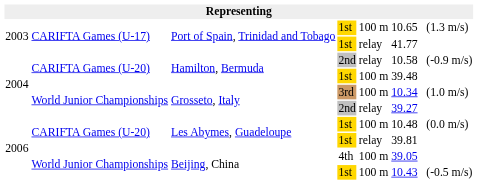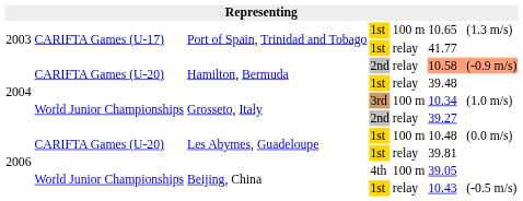 <table>
 <tr>
 <th bgcolor="#eeeeee" colspan="6">Representing </th>
 </tr>
 <tr>
 <td rowspan = "2">2003</td>
 <td rowspan = "2"><a href='#'>CARIFTA Games (U-17)</a></td>
 <td rowspan = "2"><a href='#'>Port of Spain</a>, <a href='#'>Trinidad and Tobago</a></td>
 <td bgcolor=gold>1st</td>
 <td>100 m</td>
 <td>10.65   (1.3 m/s)</td>
 </tr>
 <tr>
 <td bgcolor=gold>1st</td>
 <td> relay</td>
 <td>41.77</td>
 </tr>
 <tr>
 <td rowspan = "4">2004</td>
 <td rowspan = "2"><a href='#'>CARIFTA Games (U-20)</a></td>
 <td rowspan = "2"><a href='#'>Hamilton</a>, <a href='#'>Bermuda</a></td>
 <td bgcolor=silver>2nd</td>
 <td> relay</td>
-<td>10.58   (-0.9 m/s)</td>
+<td style="background: lightsalmon;">10.58   (-0.9 m/s)</td>
 </tr>
 <tr>
 <td bgcolor=gold>1st</td>
-<td>100 m</td>
+<td> relay</td>
 <td>39.48</td>
 </tr>
 <tr>
 <td rowspan = "2"><a href='#'>World Junior Championships</a></td>
 <td rowspan = "2"><a href='#'>Grosseto</a>, <a href='#'>Italy</a></td>
 <td bgcolor=cc9966>3rd</td>
 <td>100 m</td>
 <td><a href='#'>10.34</a>   (1.0 m/s)</td>
 </tr>
 <tr>
 <td bgcolor=silver>2nd</td>
 <td> relay</td>
 <td><a href='#'>39.27</a></td>
 </tr>
 <tr>
 <td rowspan = "4">2006</td>
 <td rowspan = "2"><a href='#'>CARIFTA Games (U-20)</a></td>
 <td rowspan = "2"><a href='#'>Les Abymes</a>, <a href='#'>Guadeloupe</a></td>
 <td bgcolor=gold>1st</td>
 <td>100 m</td>
 <td>10.48   (0.0 m/s)</td>
 </tr>
 <tr>
 <td bgcolor=gold>1st</td>
 <td> relay</td>
 <td>39.81</td>
 </tr>
 <tr>
 <td rowspan = "2"><a href='#'>World Junior Championships</a></td>
 <td rowspan = "2"><a href='#'>Beijing</a>, China</td>
 <td>4th</td>
 <td>100 m</td>
 <td><a href='#'>39.05</a></td>
 </tr>
 <tr>
 <td bgcolor=gold>1st</td>
-<td>100 m</td>
+<td> relay</td>
 <td><a href='#'>10.43</a>   (-0.5 m/s)</td>
 </tr>
 </table>
